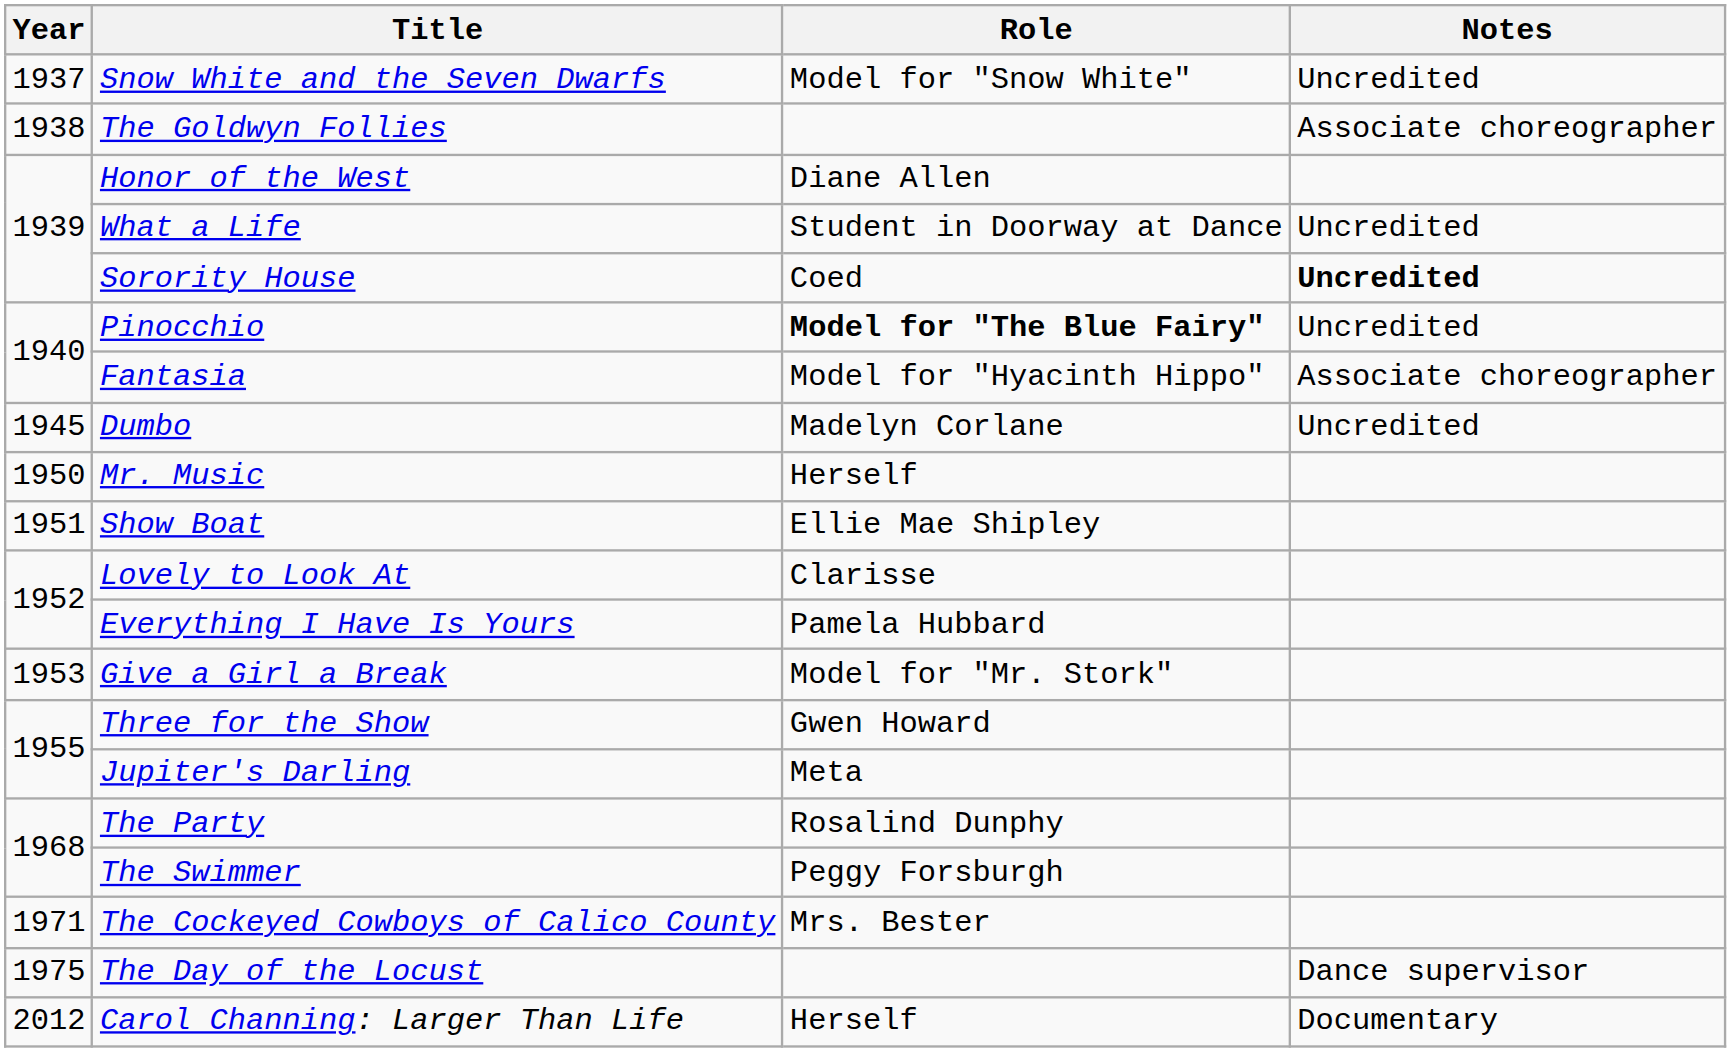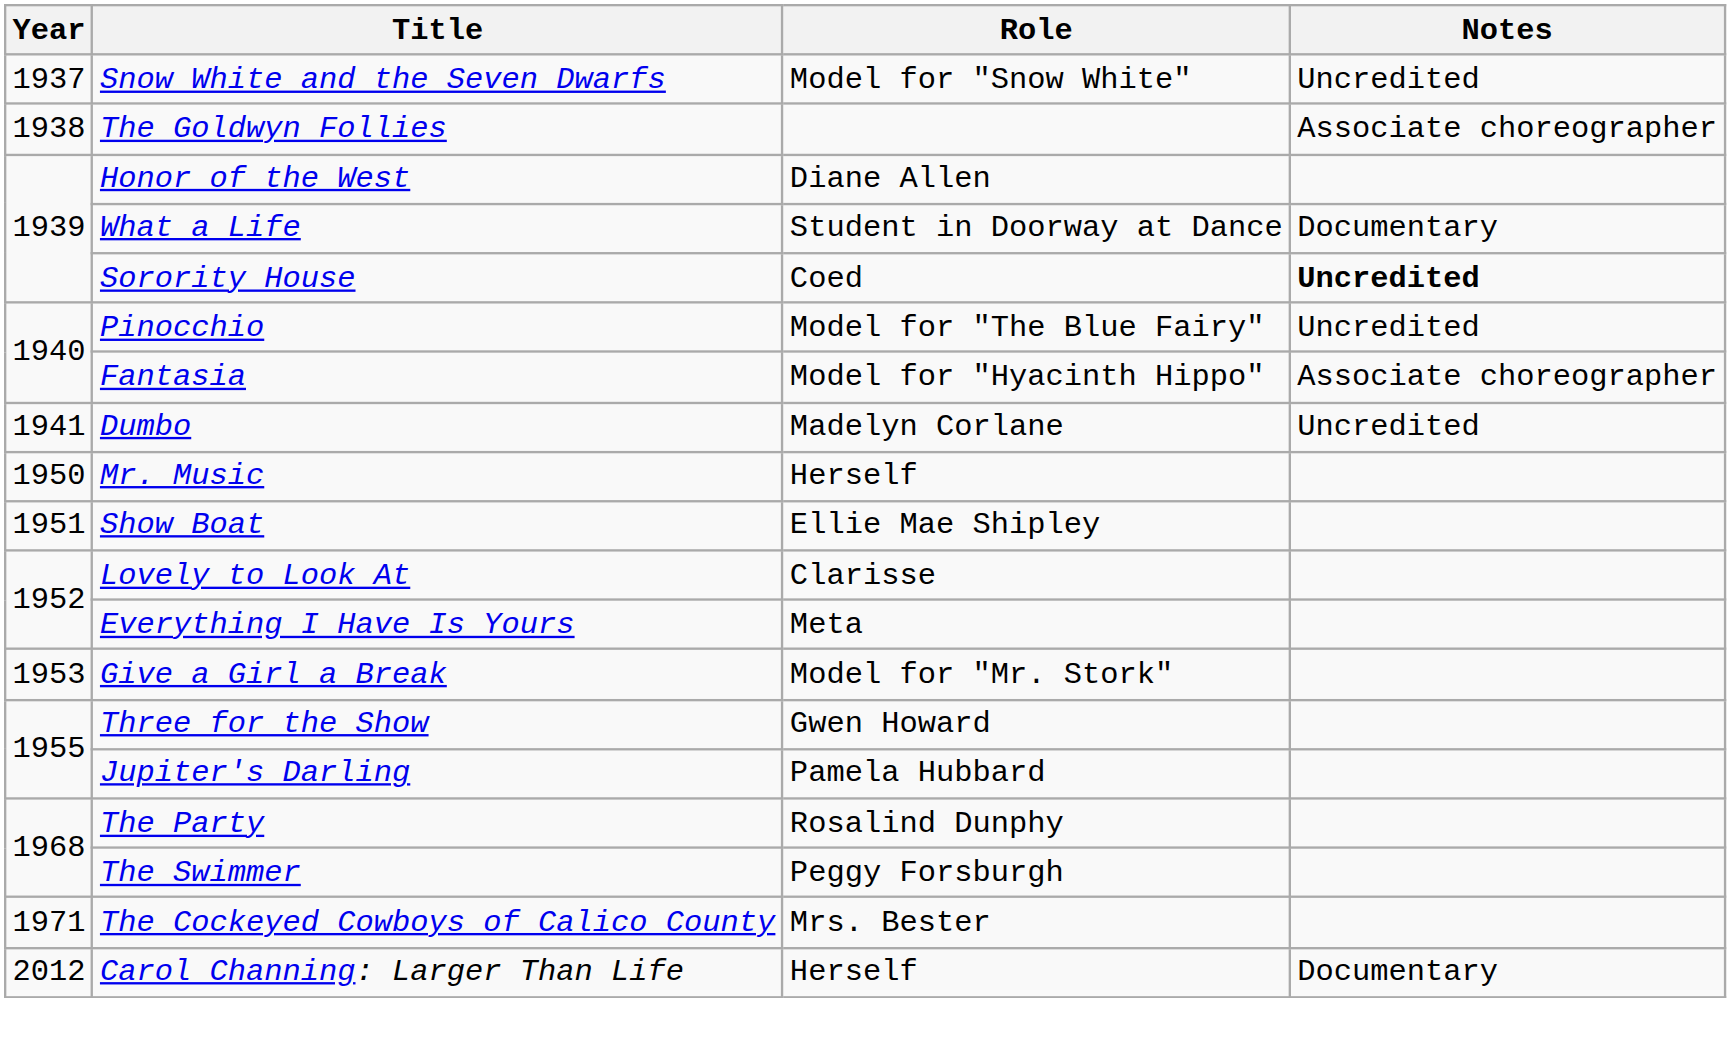 <table class="wikitable">
 <tr>
 <th>Year</th>
 <th>Title</th>
 <th>Role</th>
 <th>Notes</th>
 </tr>
 <tr>
 <td>1937</td>
 <td><em><a href='#'>Snow White and the Seven Dwarfs</a></em></td>
 <td>Model for "Snow White"</td>
 <td>Uncredited</td>
 </tr>
 <tr>
 <td>1938</td>
 <td><em><a href='#'>The Goldwyn Follies</a></em></td>
 <td></td>
 <td>Associate choreographer</td>
 </tr>
 <tr>
 <td rowspan=3>1939</td>
 <td><em><a href='#'>Honor of the West</a></em></td>
 <td>Diane Allen</td>
 <td></td>
 </tr>
 <tr>
 <td><em><a href='#'>What a Life</a></em></td>
 <td>Student in Doorway at Dance</td>
-<td>Uncredited</td>
+<td>Documentary</td>
 </tr>
 <tr>
 <td><em><a href='#'>Sorority House</a></em></td>
 <td>Coed</td>
 <td><strong>Uncredited</strong></td>
 </tr>
 <tr>
 <td rowspan=2>1940</td>
 <td><em><a href='#'>Pinocchio</a></em></td>
-<td><strong>Model for "The Blue Fairy"</strong></td>
+<td>Model for "The Blue Fairy"</td>
 <td>Uncredited</td>
 </tr>
 <tr>
 <td><em><a href='#'>Fantasia</a></em></td>
 <td>Model for "Hyacinth Hippo"</td>
 <td>Associate choreographer</td>
 </tr>
 <tr>
-<td>1945</td>
+<td>1941</td>
 <td><em><a href='#'>Dumbo</a></em></td>
 <td>Madelyn Corlane</td>
 <td>Uncredited</td>
 </tr>
 <tr>
 <td>1950</td>
 <td><em><a href='#'>Mr. Music</a></em></td>
 <td>Herself</td>
 <td></td>
 </tr>
 <tr>
 <td>1951</td>
 <td><em><a href='#'>Show Boat</a></em></td>
 <td>Ellie Mae Shipley</td>
 <td></td>
 </tr>
 <tr>
 <td rowspan=2>1952</td>
 <td><em><a href='#'>Lovely to Look At</a></em></td>
 <td>Clarisse</td>
 <td></td>
 </tr>
 <tr>
 <td><em><a href='#'>Everything I Have Is Yours</a></em></td>
-<td>Pamela Hubbard</td>
+<td>Meta</td>
 <td></td>
 </tr>
 <tr>
 <td>1953</td>
 <td><em><a href='#'>Give a Girl a Break</a></em></td>
 <td>Model for "Mr. Stork"</td>
 <td></td>
 </tr>
 <tr>
 <td rowspan=2>1955</td>
 <td><em><a href='#'>Three for the Show</a></em></td>
 <td>Gwen Howard</td>
 <td></td>
 </tr>
 <tr>
 <td><em><a href='#'>Jupiter's Darling</a></em></td>
-<td>Meta</td>
+<td>Pamela Hubbard</td>
 <td></td>
 </tr>
 <tr>
 <td rowspan=2>1968</td>
 <td><em><a href='#'>The Party</a></em></td>
 <td>Rosalind Dunphy</td>
 <td></td>
 </tr>
 <tr>
 <td><em><a href='#'>The Swimmer</a></em></td>
 <td>Peggy Forsburgh</td>
 <td></td>
 </tr>
 <tr>
 <td>1971</td>
 <td><em><a href='#'>The Cockeyed Cowboys of Calico County</a></em></td>
 <td>Mrs. Bester</td>
 <td></td>
 </tr>
 <tr>
-<td>1975</td>
-<td><em><a href='#'>The Day of the Locust</a></em></td>
-<td></td>
-<td>Dance supervisor</td>
-</tr>
-<tr>
 <td>2012</td>
 <td><em><a href='#'>Carol Channing</a>: Larger Than Life</em></td>
 <td>Herself</td>
 <td>Documentary</td>
 </tr>
 </table>
